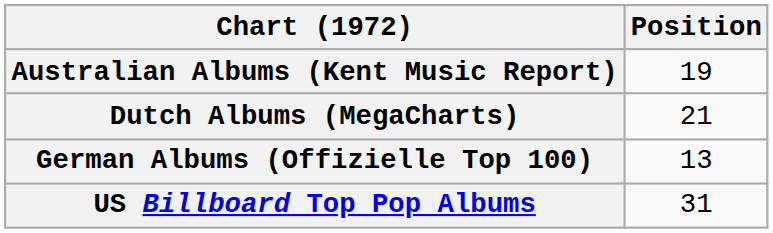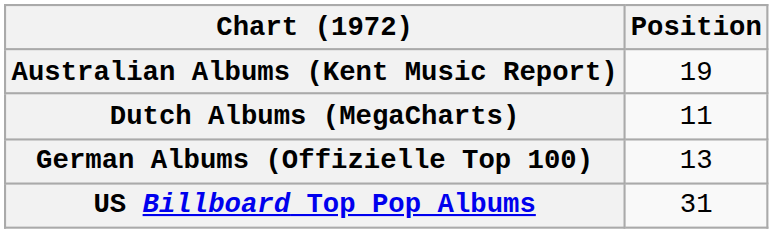 <table class="wikitable sortable plainrowheaders" style="text-align:center;">
 <tr>
 <th>Chart (1972)</th>
 <th>Position</th>
 </tr>
 <tr>
 <th scope="row">Australian Albums (Kent Music Report)</th>
 <td>19</td>
 </tr>
 <tr>
 <th scope="row">Dutch Albums (MegaCharts)</th>
-<td>21</td>
+<td>11</td>
 </tr>
 <tr>
 <th scope="row">German Albums (Offizielle Top 100)</th>
 <td>13</td>
 </tr>
 <tr>
 <th scope="row">US <a href='#'><em>Billboard</em> Top Pop Albums</a></th>
 <td>31</td>
 </tr>
 </table>
